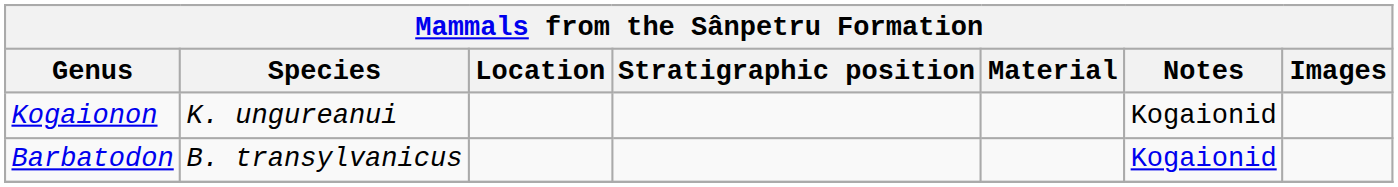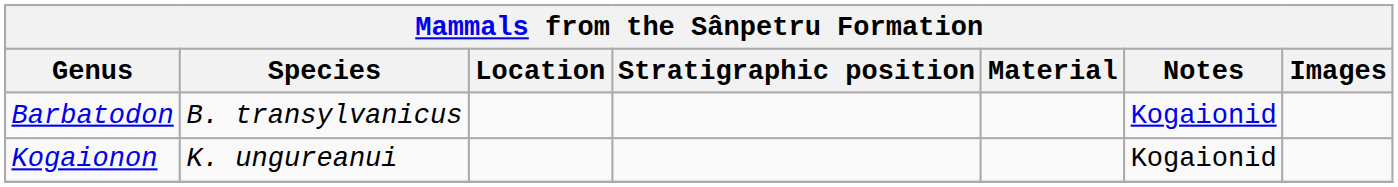 <table class="wikitable" align="center">
 <tr>
 <th colspan="7" align="center"><strong><a href='#'>Mammals</a> from the Sânpetru Formation</strong></th>
 </tr>
 <tr>
 <th>Genus</th>
 <th>Species</th>
 <th>Location</th>
 <th>Stratigraphic position</th>
 <th>Material</th>
 <th>Notes</th>
 <th>Images</th>
 </tr>
 <tr>
+<td><em><a href='#'>Barbatodon</a></em></td>
+<td><em>B. transylvanicus</em></td>
+<td></td>
+<td></td>
+<td></td>
+<td><a href='#'>Kogaionid</a></td>
+<td></td>
+</tr>
+<tr>
 <td><em><a href='#'>Kogaionon</a></em></td>
 <td><em>K. ungureanui</em></td>
 <td></td>
 <td></td>
 <td></td>
 <td>Kogaionid</td>
 <td></td>
 </tr>
 <tr>
-<td><em><a href='#'>Barbatodon</a></em></td>
-<td><em>B. transylvanicus</em></td>
-<td></td>
-<td></td>
-<td></td>
-<td><a href='#'>Kogaionid</a></td>
-<td></td>
-</tr>
-<tr>
 </tr>
 </table>
